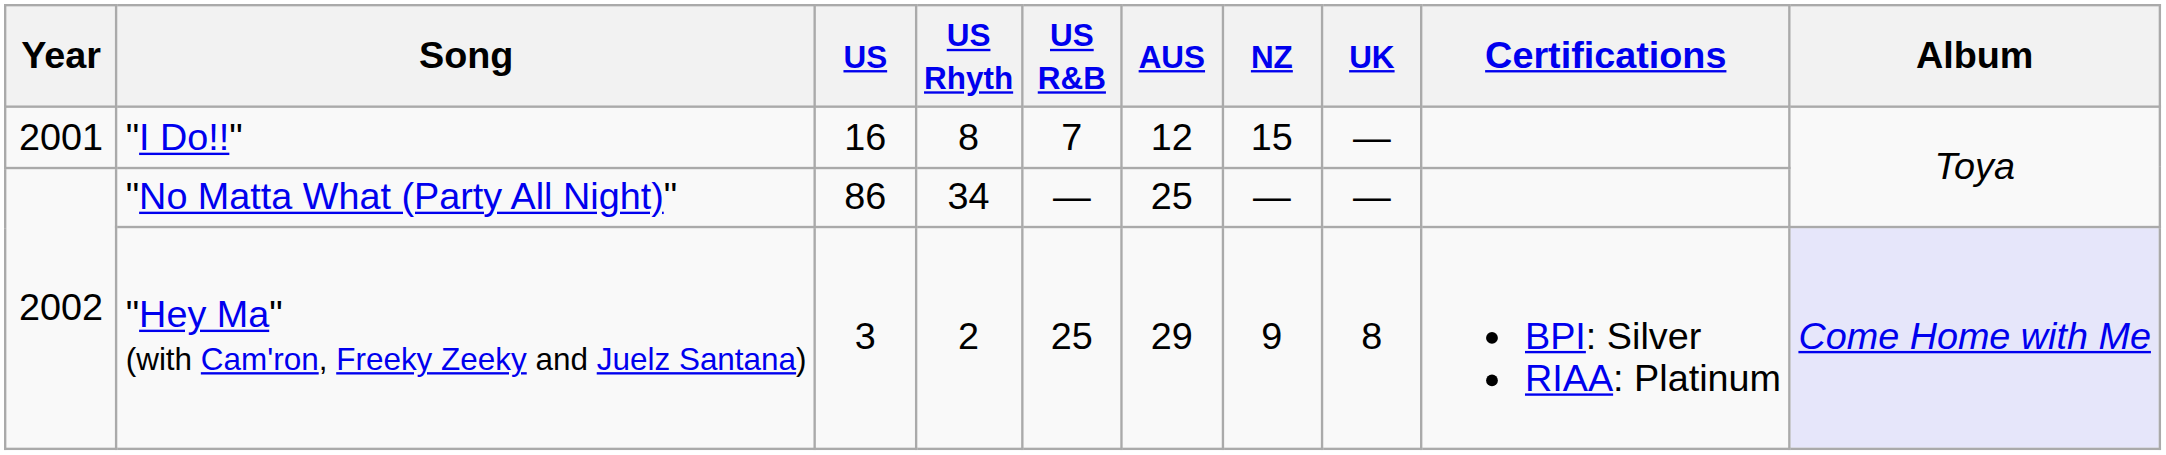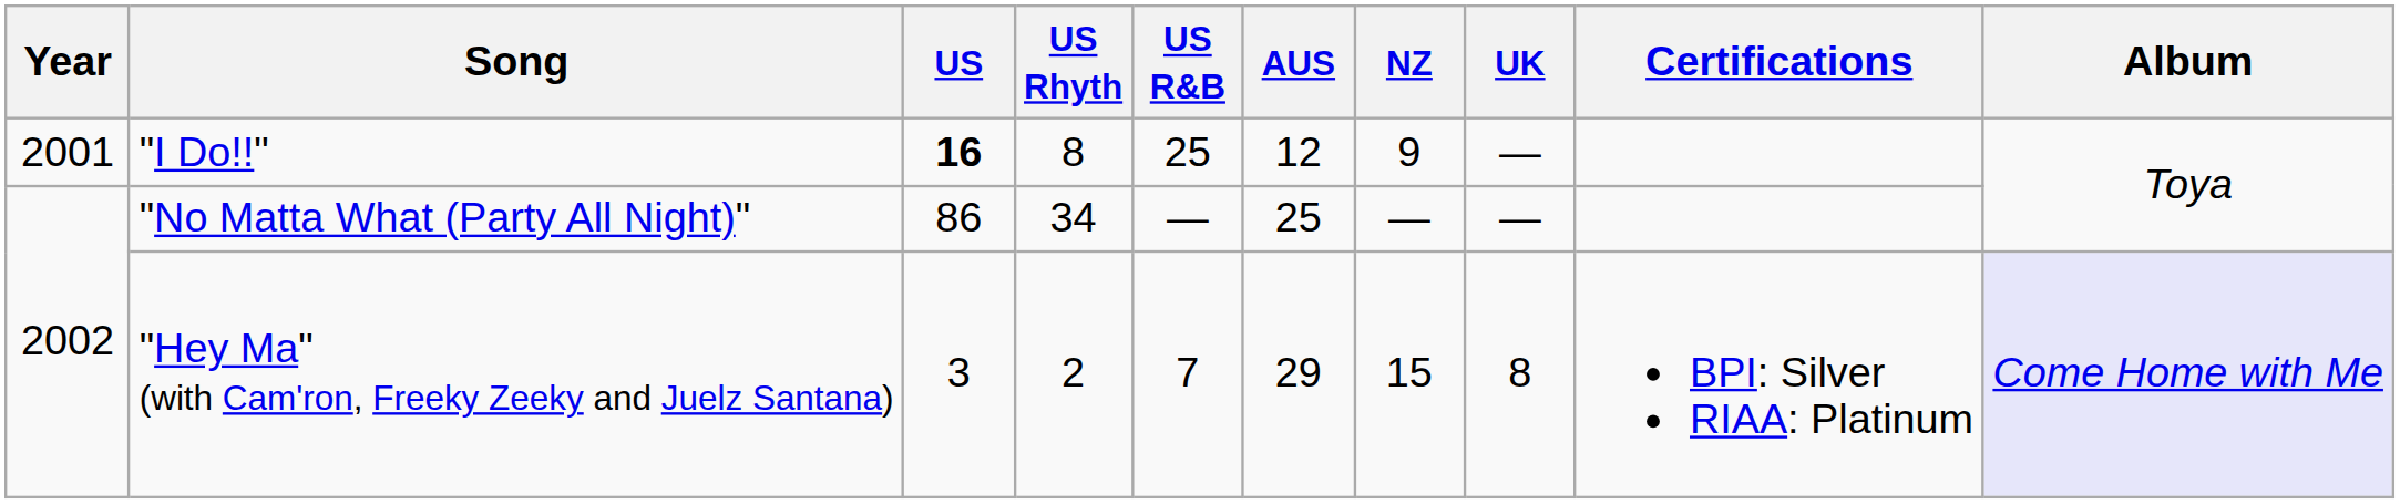 <table class="wikitable">
 <tr>
 <th width="40">Year</th>
 <th>Song</th>
 <th width="35"><small><a href='#'>US</a></small><br></th>
 <th width="35"><small><a href='#'>US Rhyth</a></small><br></th>
 <th width="35"><small><a href='#'>US R&B</a></small><br></th>
 <th width="35"><small><a href='#'>AUS</a></small><br></th>
 <th width="35"><small><a href='#'>NZ</a></small><br></th>
 <th width="35"><small><a href='#'>UK</a></small><br></th>
 <th><a href='#'>Certifications</a></th>
 <th>Album</th>
 </tr>
 <tr>
 <td style="text-align:center;">2001</td>
 <td>"<a href='#'>I Do!!</a>"</td>
-<td style="text-align:center;">16</td>
+<td style="text-align:center;"><strong>16</strong></td>
 <td style="text-align:center;">8</td>
-<td style="text-align:center;">7</td>
+<td style="text-align:center;">25</td>
 <td style="text-align:center;">12</td>
-<td style="text-align:center;">15</td>
+<td style="text-align:center;">9</td>
 <td style="text-align:center;">—</td>
 <td></td>
 <td style="text-align:center;" rowspan="2"><em>Toya</em></td>
 </tr>
 <tr>
 <td style="text-align:center;" rowspan="2">2002</td>
 <td>"<a href='#'>No Matta What (Party All Night)</a>"</td>
 <td style="text-align:center;">86</td>
 <td style="text-align:center;">34</td>
 <td style="text-align:center;">—</td>
 <td style="text-align:center;">25</td>
 <td style="text-align:center;">—</td>
 <td style="text-align:center;">—</td>
 <td></td>
 </tr>
 <tr>
 <td>"<a href='#'>Hey Ma</a>"<br><small>(with <a href='#'>Cam'ron</a>, <a href='#'>Freeky Zeeky</a> and <a href='#'>Juelz Santana</a>)</small></td>
 <td style="text-align:center;">3</td>
 <td style="text-align:center;">2</td>
-<td style="text-align:center;">25</td>
+<td style="text-align:center;">7</td>
 <td style="text-align:center;">29</td>
-<td style="text-align:center;">9</td>
+<td style="text-align:center;">15</td>
 <td style="text-align:center;">8</td>
 <td><br><ul><li><a href='#'>BPI</a>: Silver</li><li><a href='#'>RIAA</a>: Platinum</li></ul></td>
 <td style="background: lavender;"><em><a href='#'>Come Home with Me</a></em></td>
 </tr>
 </table>
